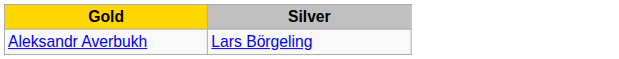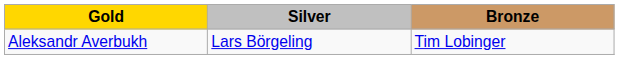 <table class="wikitable" style="text-align:left">
 <tr align="center">
 <td width=200 bgcolor=gold><strong>Gold</strong></td>
 <td width=200 bgcolor=silver><strong>Silver</strong></td>
+<td width=200 bgcolor=CC9966><strong>Bronze</strong></td>
 </tr>
 <tr>
 <td><a href='#'>Aleksandr Averbukh</a><br><em></em></td>
 <td><a href='#'>Lars Börgeling</a><br><em></em></td>
+<td><a href='#'>Tim Lobinger</a><br><em></em></td>
 </tr>
 </table>
